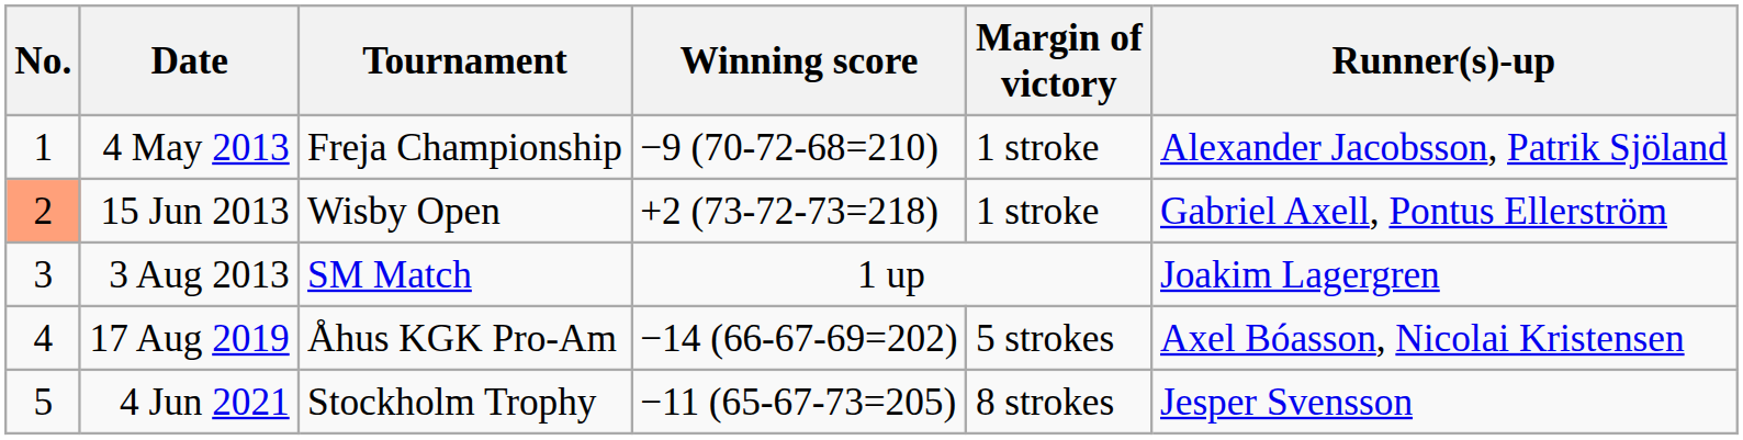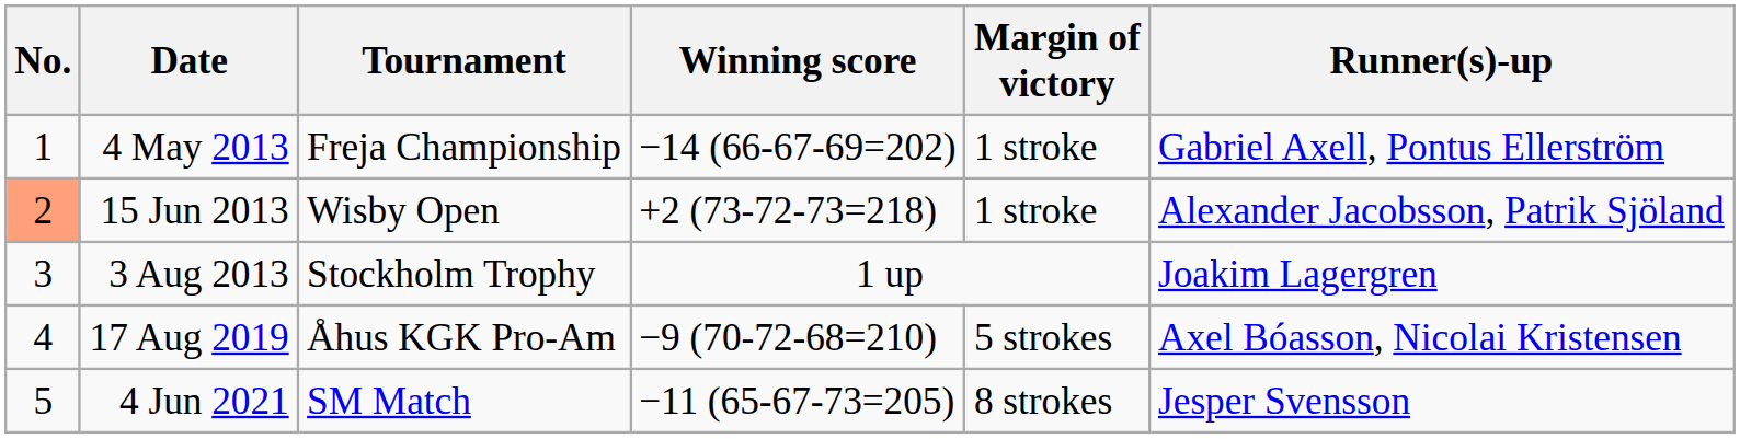 <table class="wikitable" style="font-size:95%;">
 <tr>
 <th>No.</th>
 <th>Date</th>
 <th>Tournament</th>
 <th>Winning score</th>
 <th>Margin of<br>victory</th>
 <th>Runner(s)-up</th>
 </tr>
 <tr>
 <td align=center>1</td>
 <td align=right>4 May <a href='#'>2013</a></td>
 <td>Freja Championship</td>
-<td>−9 (70-72-68=210)</td>
+<td>−14 (66-67-69=202)</td>
 <td>1 stroke</td>
-<td> <a href='#'>Alexander Jacobsson</a>,  <a href='#'>Patrik Sjöland</a></td>
+<td> <a href='#'>Gabriel Axell</a>,  <a href='#'>Pontus Ellerström</a></td>
 </tr>
 <tr>
 <td align=center style="background: lightsalmon;">2</td>
 <td align=right>15 Jun 2013</td>
 <td>Wisby Open</td>
 <td>+2 (73-72-73=218)</td>
 <td>1 stroke</td>
-<td> <a href='#'>Gabriel Axell</a>,  <a href='#'>Pontus Ellerström</a></td>
+<td> <a href='#'>Alexander Jacobsson</a>,  <a href='#'>Patrik Sjöland</a></td>
 </tr>
 <tr>
 <td align=center>3</td>
 <td align=right>3 Aug 2013</td>
-<td><a href='#'>SM Match</a></td>
+<td>Stockholm Trophy</td>
 <td colspan=2 align=center>1 up</td>
 <td> <a href='#'>Joakim Lagergren</a></td>
 </tr>
 <tr>
 <td align=center>4</td>
 <td align=right>17 Aug <a href='#'>2019</a></td>
 <td>Åhus KGK Pro-Am</td>
-<td>−14 (66-67-69=202)</td>
+<td>−9 (70-72-68=210)</td>
 <td>5 strokes</td>
 <td> <a href='#'>Axel Bóasson</a>,  <a href='#'>Nicolai Kristensen</a></td>
 </tr>
 <tr>
 <td align=center>5</td>
 <td align=right>4 Jun <a href='#'>2021</a></td>
-<td>Stockholm Trophy</td>
+<td><a href='#'>SM Match</a></td>
 <td>−11 (65-67-73=205)</td>
 <td>8 strokes</td>
 <td> <a href='#'>Jesper Svensson</a></td>
 </tr>
 </table>
